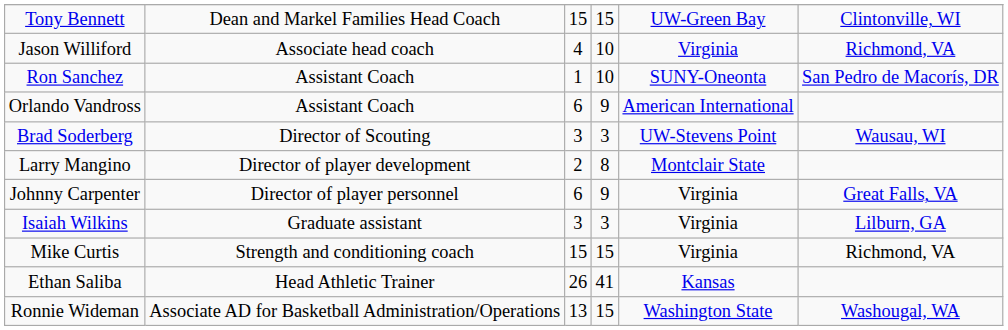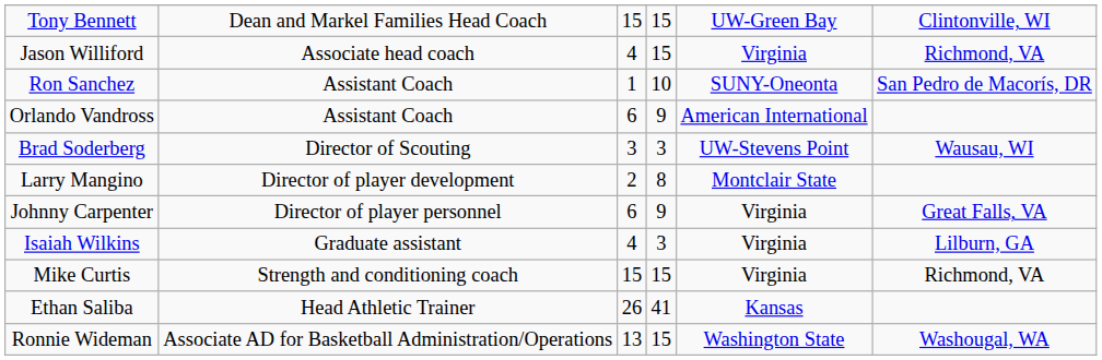 <table class="wikitable sortable" style="text-align: center">
 <tr align=center>
 </tr>
 <tr>
 <td><a href='#'>Tony Bennett</a></td>
 <td>Dean and Markel Families Head Coach</td>
 <td>15</td>
 <td>15</td>
 <td><a href='#'>UW-Green Bay</a></td>
 <td><a href='#'>Clintonville, WI</a> </td>
 </tr>
 <tr>
 <td>Jason Williford</td>
 <td>Associate head coach</td>
 <td>4</td>
-<td>10</td>
+<td>15</td>
 <td><a href='#'>Virginia</a></td>
 <td><a href='#'>Richmond, VA</a> </td>
 </tr>
 <tr>
 <td><a href='#'>Ron Sanchez</a></td>
 <td>Assistant Coach</td>
 <td>1</td>
 <td>10</td>
 <td><a href='#'>SUNY-Oneonta</a></td>
 <td><a href='#'>San Pedro de Macorís, DR</a> </td>
 </tr>
 <tr>
 <td>Orlando Vandross</td>
 <td>Assistant Coach</td>
 <td>6</td>
 <td>9</td>
 <td><a href='#'>American International</a></td>
 <td></td>
 </tr>
 <tr>
 <td><a href='#'>Brad Soderberg</a></td>
 <td>Director of Scouting</td>
 <td>3</td>
 <td>3</td>
 <td><a href='#'>UW-Stevens Point</a></td>
 <td><a href='#'>Wausau, WI</a> </td>
 </tr>
 <tr>
 <td>Larry Mangino</td>
 <td>Director of player development</td>
 <td>2</td>
 <td>8</td>
 <td><a href='#'>Montclair State</a></td>
 <td></td>
 </tr>
 <tr>
 <td>Johnny Carpenter</td>
 <td>Director of player personnel</td>
 <td>6</td>
 <td>9</td>
 <td>Virginia</td>
 <td><a href='#'>Great Falls, VA</a> </td>
 </tr>
 <tr>
 <td><a href='#'>Isaiah Wilkins</a></td>
 <td>Graduate assistant</td>
-<td>3</td>
+<td>4</td>
 <td>3</td>
 <td>Virginia</td>
 <td><a href='#'>Lilburn, GA</a> </td>
 </tr>
 <tr>
 <td>Mike Curtis</td>
 <td>Strength and conditioning coach</td>
 <td>15</td>
 <td>15</td>
 <td>Virginia</td>
 <td>Richmond, VA </td>
 </tr>
 <tr>
 <td>Ethan Saliba</td>
 <td>Head Athletic Trainer</td>
 <td>26</td>
 <td>41</td>
 <td><a href='#'>Kansas</a></td>
 <td></td>
 </tr>
 <tr>
 <td>Ronnie Wideman</td>
 <td>Associate AD for Basketball Administration/Operations</td>
 <td>13</td>
 <td>15</td>
 <td><a href='#'>Washington State</a></td>
 <td><a href='#'>Washougal, WA</a> </td>
 </tr>
 </table>
